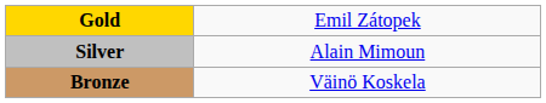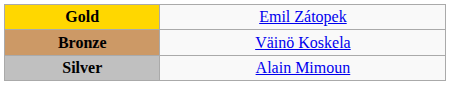 <table class="wikitable" style="text-align:center; " width="35%">
 <tr>
 <td bgcolor="gold"><strong>Gold</strong></td>
 <td><a href='#'>Emil Zátopek</a><br>  <small><em></em></small></td>
 </tr>
 <tr>
+<td bgcolor="CC9966"><strong>Bronze</strong></td>
+<td><a href='#'>Väinö Koskela</a><br>  <small><em></em></small></td>
+</tr>
+<tr>
 <td bgcolor="silver"><strong>Silver</strong></td>
 <td><a href='#'>Alain Mimoun</a><br>  <small><em></em></small></td>
 </tr>
-<tr>
-<td bgcolor="CC9966"><strong>Bronze</strong></td>
-<td><a href='#'>Väinö Koskela</a><br>  <small><em></em></small></td>
-</tr>
 </table>
